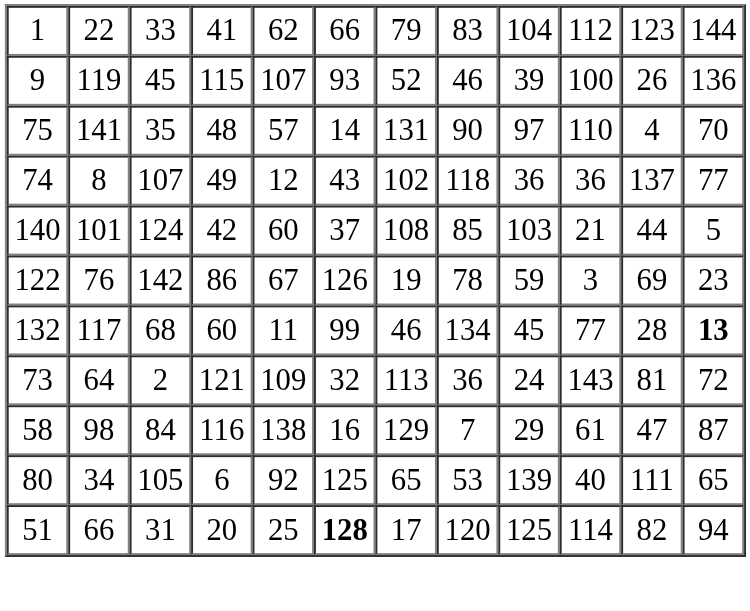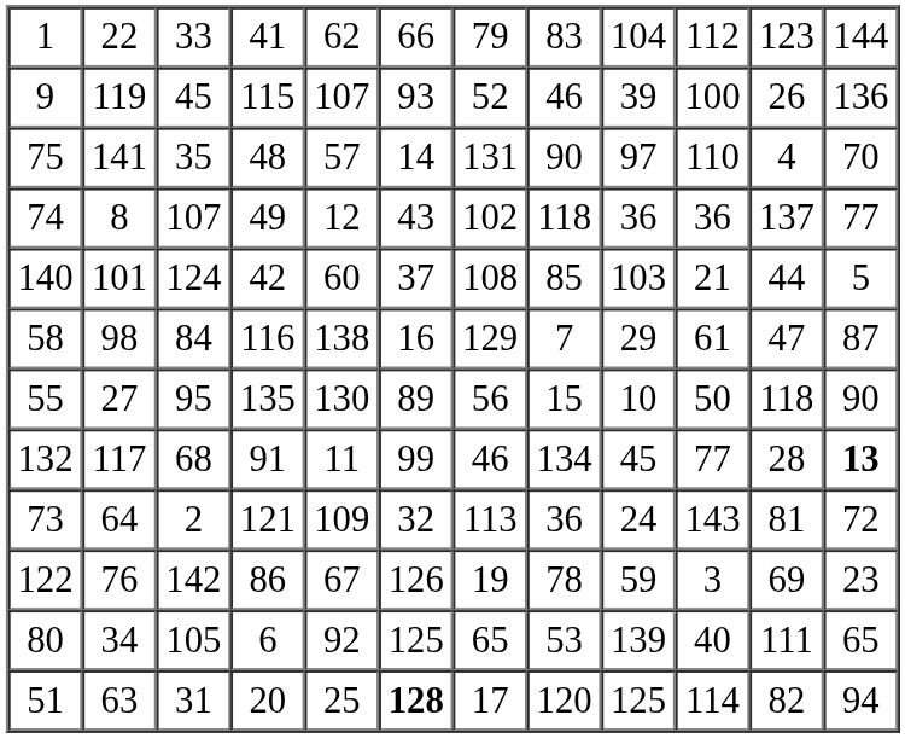 <table border="1" cellspacing="0" cellpadding="3" style="margin:1em auto; text-align:center">
 <tr>
 <td>1</td>
 <td>22</td>
 <td>33</td>
 <td>41</td>
 <td>62</td>
 <td>66</td>
 <td>79</td>
 <td>83</td>
 <td>104</td>
 <td>112</td>
 <td>123</td>
 <td>144</td>
 </tr>
 <tr>
 <td>9</td>
 <td>119</td>
 <td>45</td>
 <td>115</td>
 <td>107</td>
 <td>93</td>
 <td>52</td>
 <td>46</td>
 <td>39</td>
 <td>100</td>
 <td>26</td>
 <td>136</td>
 </tr>
 <tr>
 <td>75</td>
 <td>141</td>
 <td>35</td>
 <td>48</td>
 <td>57</td>
 <td>14</td>
 <td>131</td>
 <td>90</td>
 <td>97</td>
 <td>110</td>
 <td>4</td>
 <td>70</td>
 </tr>
 <tr>
 <td>74</td>
 <td>8</td>
 <td>107</td>
 <td>49</td>
 <td>12</td>
 <td>43</td>
 <td>102</td>
 <td>118</td>
 <td>36</td>
 <td>36</td>
 <td>137</td>
 <td>77</td>
 </tr>
 <tr>
 <td>140</td>
 <td>101</td>
 <td>124</td>
 <td>42</td>
 <td>60</td>
 <td>37</td>
 <td>108</td>
 <td>85</td>
 <td>103</td>
 <td>21</td>
 <td>44</td>
 <td>5</td>
 </tr>
 <tr>
-<td>122</td>
-<td>76</td>
-<td>142</td>
-<td>86</td>
-<td>67</td>
-<td>126</td>
-<td>19</td>
-<td>78</td>
-<td>59</td>
-<td>3</td>
-<td>69</td>
-<td>23</td>
+<td>58</td>
+<td>98</td>
+<td>84</td>
+<td>116</td>
+<td>138</td>
+<td>16</td>
+<td>129</td>
+<td>7</td>
+<td>29</td>
+<td>61</td>
+<td>47</td>
+<td>87</td>
+</tr>
+<tr>
+<td>55</td>
+<td>27</td>
+<td>95</td>
+<td>135</td>
+<td>130</td>
+<td>89</td>
+<td>56</td>
+<td>15</td>
+<td>10</td>
+<td>50</td>
+<td>118</td>
+<td>90</td>
 </tr>
 <tr>
 <td>132</td>
 <td>117</td>
 <td>68</td>
-<td>60</td>
+<td>91</td>
 <td>11</td>
 <td>99</td>
 <td>46</td>
 <td>134</td>
 <td>45</td>
 <td>77</td>
 <td>28</td>
 <td><strong>13</strong></td>
 </tr>
 <tr>
 <td>73</td>
 <td>64</td>
 <td>2</td>
 <td>121</td>
 <td>109</td>
 <td>32</td>
 <td>113</td>
 <td>36</td>
 <td>24</td>
 <td>143</td>
 <td>81</td>
 <td>72</td>
 </tr>
 <tr>
-<td>58</td>
-<td>98</td>
-<td>84</td>
-<td>116</td>
-<td>138</td>
-<td>16</td>
-<td>129</td>
-<td>7</td>
-<td>29</td>
-<td>61</td>
-<td>47</td>
-<td>87</td>
+<td>122</td>
+<td>76</td>
+<td>142</td>
+<td>86</td>
+<td>67</td>
+<td>126</td>
+<td>19</td>
+<td>78</td>
+<td>59</td>
+<td>3</td>
+<td>69</td>
+<td>23</td>
 </tr>
 <tr>
 <td>80</td>
 <td>34</td>
 <td>105</td>
 <td>6</td>
 <td>92</td>
 <td>125</td>
 <td>65</td>
 <td>53</td>
 <td>139</td>
 <td>40</td>
 <td>111</td>
 <td>65</td>
 </tr>
 <tr>
 <td>51</td>
-<td>66</td>
+<td>63</td>
 <td>31</td>
 <td>20</td>
 <td>25</td>
 <td><strong>128</strong></td>
 <td>17</td>
 <td>120</td>
 <td>125</td>
 <td>114</td>
 <td>82</td>
 <td>94</td>
 </tr>
 </table>
